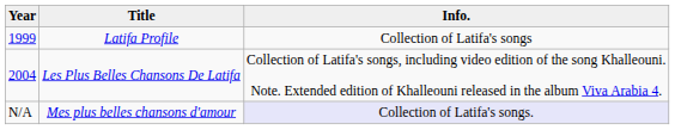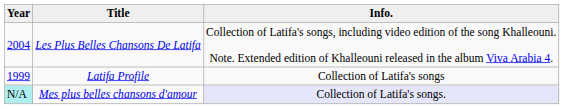 <table class="wikitable">
 <tr>
 <th style="background:#efefef;">Year</th>
 <th style="background:#efefef;">Title</th>
 <th style="background:#efefef;">Info.</th>
 </tr>
 <tr>
+<td><a href='#'>2004</a></td>
+<td style="text-align:center;"><em><a href='#'>Les Plus Belles Chansons De Latifa</a></em></td>
+<td style="text-align:center;">Collection of Latifa's songs, including video edition of the song Khalleouni.<br><br>Note. Extended edition of Khalleouni released in the album <a href='#'>Viva Arabia 4</a>.</td>
+</tr>
+<tr>
 <td><a href='#'>1999</a></td>
 <td style="text-align:center;"><em><a href='#'>Latifa Profile</a></em></td>
 <td style="text-align:center;">Collection of Latifa's songs</td>
 </tr>
 <tr>
-<td><a href='#'>2004</a></td>
-<td style="text-align:center;"><em><a href='#'>Les Plus Belles Chansons De Latifa</a></em></td>
-<td style="text-align:center;">Collection of Latifa's songs, including video edition of the song Khalleouni.<br><br>Note. Extended edition of Khalleouni released in the album <a href='#'>Viva Arabia 4</a>.</td>
-</tr>
-<tr>
-<td>N/A</td>
+<td style="background: paleturquoise;">N/A</td>
 <td style="text-align:center;"><em><a href='#'>Mes plus belles chansons d'amour</a></em></td>
 <td style="background: lavender; text-align:center;">Collection of Latifa's songs.</td>
 </tr>
 </table>
